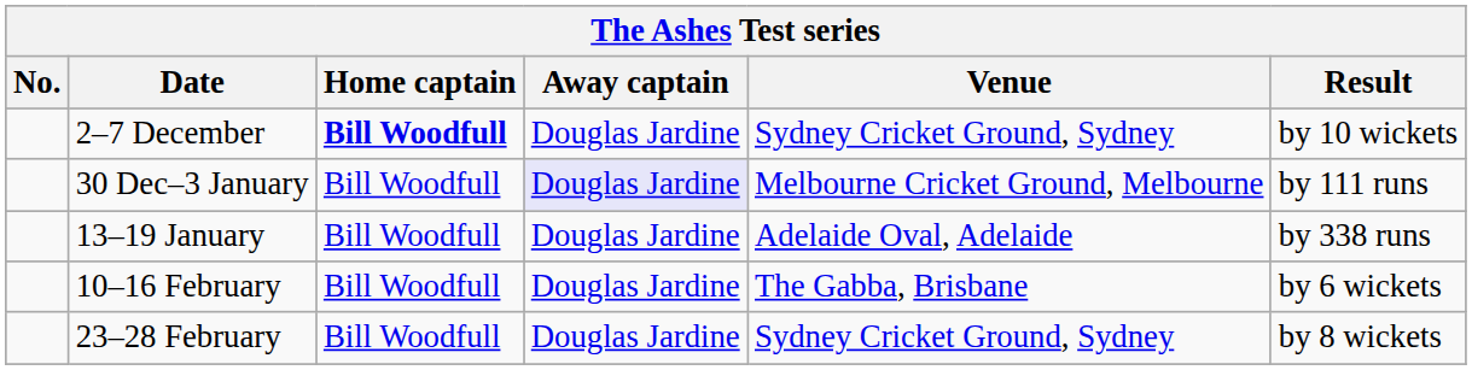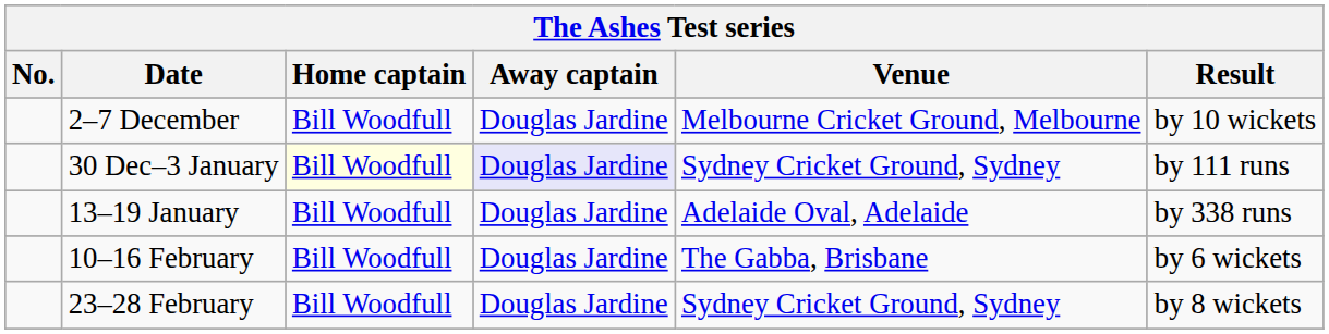 <table class="wikitable">
 <tr>
 <th colspan="9"><a href='#'>The Ashes</a> Test series</th>
 </tr>
 <tr>
 <th>No.</th>
 <th>Date</th>
 <th>Home captain</th>
 <th>Away captain</th>
 <th>Venue</th>
 <th>Result</th>
 </tr>
 <tr>
 <td></td>
 <td>2–7 December</td>
-<td><strong><a href='#'>Bill Woodfull</a></strong></td>
+<td><a href='#'>Bill Woodfull</a></td>
 <td><a href='#'>Douglas Jardine</a></td>
-<td><a href='#'>Sydney Cricket Ground</a>, <a href='#'>Sydney</a></td>
+<td><a href='#'>Melbourne Cricket Ground</a>, <a href='#'>Melbourne</a></td>
 <td> by 10 wickets</td>
 </tr>
 <tr>
 <td></td>
 <td>30 Dec–3 January</td>
-<td><a href='#'>Bill Woodfull</a></td>
+<td style="background: lightyellow;"><a href='#'>Bill Woodfull</a></td>
 <td style="background: lavender;"><a href='#'>Douglas Jardine</a></td>
-<td><a href='#'>Melbourne Cricket Ground</a>, <a href='#'>Melbourne</a></td>
+<td><a href='#'>Sydney Cricket Ground</a>, <a href='#'>Sydney</a></td>
 <td> by 111 runs</td>
 </tr>
 <tr>
 <td></td>
 <td>13–19 January</td>
 <td><a href='#'>Bill Woodfull</a></td>
 <td><a href='#'>Douglas Jardine</a></td>
 <td><a href='#'>Adelaide Oval</a>, <a href='#'>Adelaide</a></td>
 <td> by 338 runs</td>
 </tr>
 <tr>
 <td></td>
 <td>10–16 February</td>
 <td><a href='#'>Bill Woodfull</a></td>
 <td><a href='#'>Douglas Jardine</a></td>
 <td><a href='#'>The Gabba</a>, <a href='#'>Brisbane</a></td>
 <td> by 6 wickets</td>
 </tr>
 <tr>
 <td></td>
 <td>23–28 February</td>
 <td><a href='#'>Bill Woodfull</a></td>
 <td><a href='#'>Douglas Jardine</a></td>
 <td><a href='#'>Sydney Cricket Ground</a>, <a href='#'>Sydney</a></td>
 <td> by 8 wickets</td>
 </tr>
 </table>
